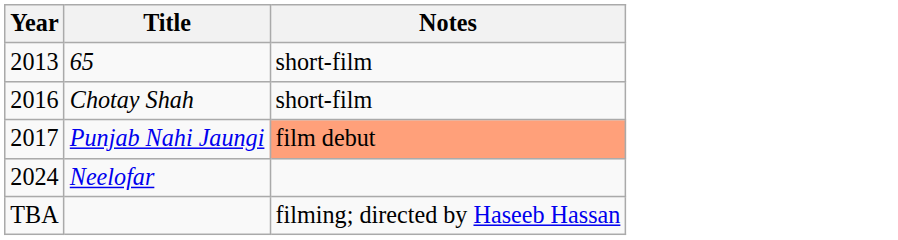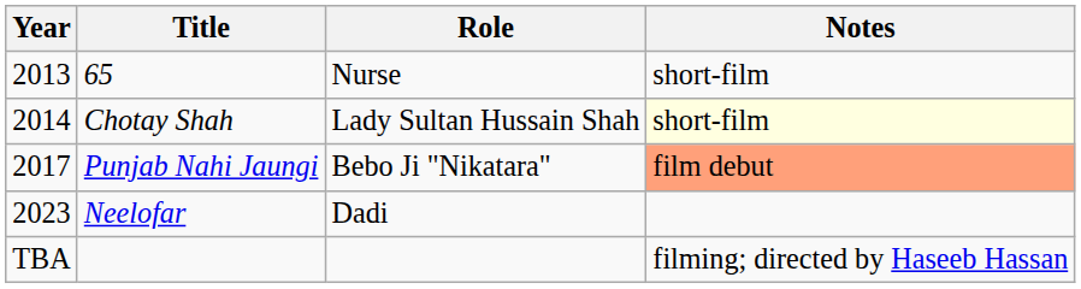 <table class="wikitable">
 <tr>
 <th>Year</th>
 <th>Title</th>
+<th>Role</th>
 <th>Notes</th>
 </tr>
 <tr>
 <td>2013</td>
 <td><em>65</em></td>
+<td>Nurse</td>
 <td>short-film</td>
 </tr>
 <tr>
-<td>2016</td>
+<td>2014</td>
 <td><em>Chotay Shah</em></td>
-<td>short-film</td>
+<td>Lady Sultan Hussain Shah</td>
+<td style="background: lightyellow;">short-film</td>
 </tr>
 <tr>
 <td>2017</td>
 <td><em><a href='#'>Punjab Nahi Jaungi</a></em></td>
+<td>Bebo Ji "Nikatara"</td>
 <td style="background: lightsalmon;">film debut</td>
 </tr>
 <tr>
-<td>2024</td>
+<td>2023</td>
 <td><em><a href='#'>Neelofar</a></em></td>
+<td>Dadi</td>
 <td></td>
 </tr>
 <tr>
 <td>TBA</td>
 <td></td>
+<td></td>
 <td>filming; directed by <a href='#'>Haseeb Hassan</a></td>
 </tr>
 </table>
